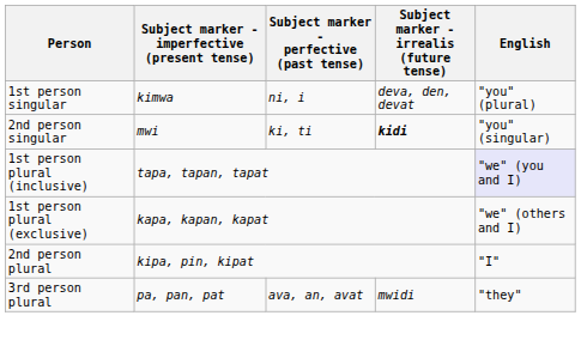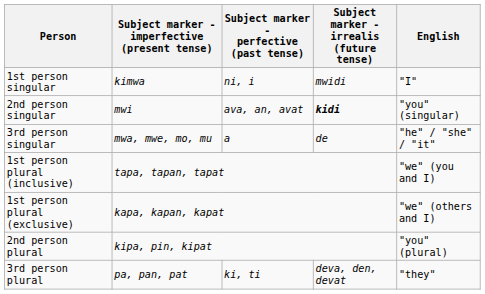 <table class="wikitable">
 <tr>
 <th>Person</th>
 <th>Subject marker -<br>imperfective (present tense)</th>
 <th>Subject marker -<br>perfective (past tense)</th>
 <th>Subject marker -<br>irrealis (future tense)</th>
 <th>English</th>
 </tr>
 <tr ->
 <td>1st person singular</td>
 <td><em>kimwa</em></td>
 <td><em>ni, i</em></td>
-<td><em>deva, den, devat</em></td>
-<td>"you" (plural)</td>
+<td><em>mwidi</em></td>
+<td>"I"</td>
 </tr>
 <tr ->
 <td>2nd person singular</td>
 <td><em>mwi</em></td>
-<td><em>ki, ti</em></td>
+<td><em>ava, an, avat</em></td>
 <td><strong><em>kidi</em></strong></td>
 <td>"you" (singular)</td>
 </tr>
 <tr ->
+<td>3rd person singular</td>
+<td><em>mwa,</em> <em>mwe,</em> <em>mo,</em> <em>mu</em></td>
+<td><em>a</em></td>
+<td><em>de</em></td>
+<td>"he" / "she" / "it"</td>
+</tr>
+<tr ->
 <td>1st person plural (inclusive)</td>
 <td colspan="3"><em>tapa, tapan, tapat</em></td>
-<td style="background: lavender;">"we" (you and I)</td>
+<td>"we" (you and I)</td>
 </tr>
 <tr ->
 <td>1st person plural (exclusive)</td>
 <td colspan="3"><em>kapa, kapan, kapat</em></td>
 <td>"we" (others and I)</td>
 </tr>
 <tr ->
 <td>2nd person plural</td>
 <td colspan="3"><em>kipa, pin, kipat</em></td>
-<td>"I"</td>
+<td>"you" (plural)</td>
 </tr>
 <tr ->
 <td>3rd person plural</td>
 <td><em>pa, pan, pat</em></td>
-<td><em>ava, an, avat</em></td>
-<td><em>mwidi</em></td>
+<td><em>ki, ti</em></td>
+<td><em>deva, den, devat</em></td>
 <td>"they"</td>
 </tr>
 </table>
